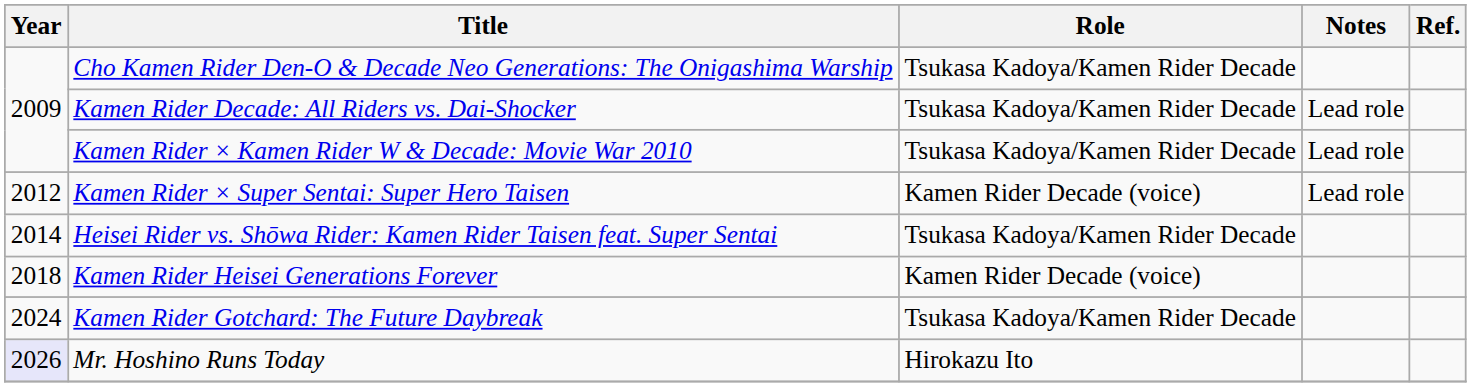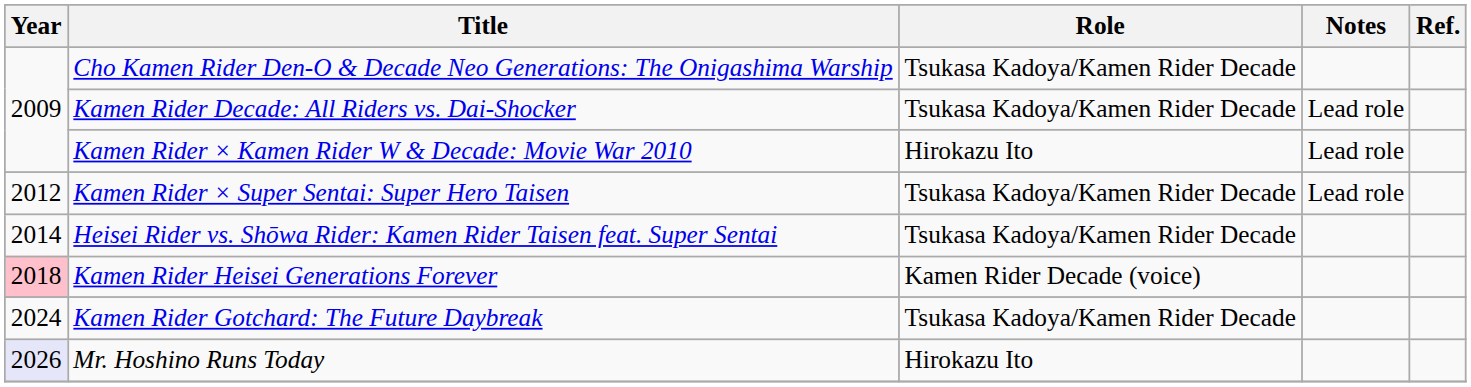 <table class="wikitable" style="font-size: 90%;">
 <tr>
 <th>Year</th>
 <th>Title</th>
 <th>Role</th>
 <th>Notes</th>
 <th>Ref.</th>
 </tr>
 <tr>
 <td rowspan="3">2009</td>
 <td><em><a href='#'>Cho Kamen Rider Den-O & Decade Neo Generations: The Onigashima Warship</a></em></td>
 <td>Tsukasa Kadoya/Kamen Rider Decade</td>
 <td></td>
 <td></td>
 </tr>
 <tr>
 <td><em><a href='#'>Kamen Rider Decade: All Riders vs. Dai-Shocker</a></em></td>
 <td>Tsukasa Kadoya/Kamen Rider Decade</td>
 <td>Lead role</td>
 <td></td>
 </tr>
 <tr>
 <td><em><a href='#'>Kamen Rider × Kamen Rider W & Decade: Movie War 2010</a></em></td>
-<td>Tsukasa Kadoya/Kamen Rider Decade</td>
+<td>Hirokazu Ito</td>
 <td>Lead role</td>
 <td></td>
 </tr>
 <tr>
 <td>2012</td>
 <td><em><a href='#'>Kamen Rider × Super Sentai: Super Hero Taisen</a></em></td>
-<td>Kamen Rider Decade (voice)</td>
+<td>Tsukasa Kadoya/Kamen Rider Decade</td>
 <td>Lead role</td>
 <td></td>
 </tr>
 <tr>
 <td>2014</td>
 <td><em><a href='#'>Heisei Rider vs. Shōwa Rider: Kamen Rider Taisen feat. Super Sentai</a></em></td>
 <td>Tsukasa Kadoya/Kamen Rider Decade</td>
 <td></td>
 <td></td>
 </tr>
 <tr>
-<td>2018</td>
+<td style="background: pink;">2018</td>
 <td><em><a href='#'>Kamen Rider Heisei Generations Forever</a></em></td>
 <td>Kamen Rider Decade (voice)</td>
 <td></td>
 <td></td>
 </tr>
 <tr>
 <td>2024</td>
 <td><em><a href='#'>Kamen Rider Gotchard: The Future Daybreak</a></em></td>
 <td>Tsukasa Kadoya/Kamen Rider Decade</td>
 <td></td>
 <td></td>
 </tr>
 <tr>
 <td style="background: lavender;">2026</td>
 <td><em>Mr. Hoshino Runs Today</em></td>
 <td>Hirokazu Ito</td>
 <td></td>
 <td></td>
 </tr>
 <tr>
 </tr>
 </table>
